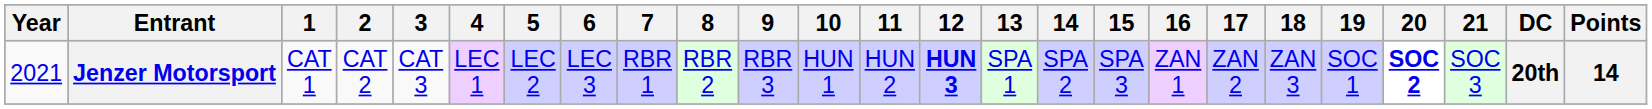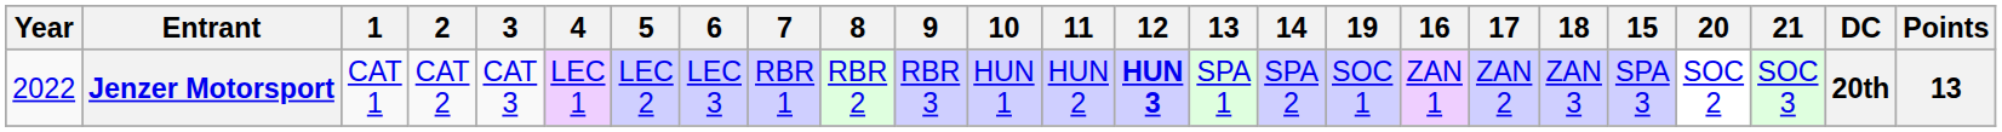 <table class="wikitable" style="text-align:center; font-size:85%">
 <tr>
 <th>Year</th>
 <th>Entrant</th>
 <th>1</th>
 <th>2</th>
 <th>3</th>
 <th>4</th>
 <th>5</th>
 <th>6</th>
 <th>7</th>
 <th>8</th>
 <th>9</th>
 <th>10</th>
 <th>11</th>
 <th>12</th>
 <th>13</th>
 <th>14</th>
-<th>15</th>
+<th>19</th>
 <th>16</th>
 <th>17</th>
 <th>18</th>
-<th>19</th>
+<th>15</th>
 <th>20</th>
 <th>21</th>
 <th>DC</th>
 <th>Points</th>
 </tr>
 <tr>
-<td><a href='#'>2021</a></td>
+<td><a href='#'>2022</a></td>
 <th nowrap><a href='#'>Jenzer Motorsport</a></th>
 <td style="background:#;"><a href='#'>CAT<br>1</a></td>
 <td style="background:#;"><a href='#'>CAT<br>2</a></td>
 <td style="background:#;"><a href='#'>CAT<br>3</a></td>
 <td style="background:#EFCFFF;"><a href='#'>LEC<br>1</a><br></td>
 <td style="background:#CFCFFF;"><a href='#'>LEC<br>2</a><br></td>
 <td style="background:#CFCFFF;"><a href='#'>LEC<br>3</a><br></td>
 <td style="background:#CFCFFF;"><a href='#'>RBR<br>1</a><br></td>
 <td style="background:#DFFFDF;"><a href='#'>RBR<br>2</a><br></td>
 <td style="background:#CFCFFF;"><a href='#'>RBR<br>3</a><br></td>
 <td style="background:#CFCFFF;"><a href='#'>HUN<br>1</a><br></td>
 <td style="background:#CFCFFF;"><a href='#'>HUN<br>2</a><br></td>
 <td style="background:#CFCFFF;"><strong><a href='#'>HUN<br>3</a><br></strong></td>
 <td style="background:#DFFFDF;"><a href='#'>SPA<br>1</a><br></td>
 <td style="background:#CFCFFF;"><a href='#'>SPA<br>2</a><br></td>
-<td style="background:#CFCFFF;"><a href='#'>SPA<br>3</a><br></td>
+<td style="background:#CFCFFF;"><a href='#'>SOC<br>1</a><br></td>
 <td style="background:#EFCFFF;"><a href='#'>ZAN<br>1</a><br></td>
 <td style="background:#CFCFFF;"><a href='#'>ZAN<br>2</a><br></td>
 <td style="background:#CFCFFF;"><a href='#'>ZAN<br>3</a><br></td>
-<td style="background:#CFCFFF;"><a href='#'>SOC<br>1</a><br></td>
-<td style="background:#FFFFFF;"><strong><a href='#'>SOC<br>2</a><br></strong></td>
+<td style="background:#CFCFFF;"><a href='#'>SPA<br>3</a><br></td>
+<td style="background:#FFFFFF;"><a href='#'>SOC<br>2</a><br></td>
 <td style="background:#DFFFDF;"><a href='#'>SOC<br>3</a><br></td>
 <th>20th</th>
-<th>14</th>
+<th>13</th>
 </tr>
 </table>
